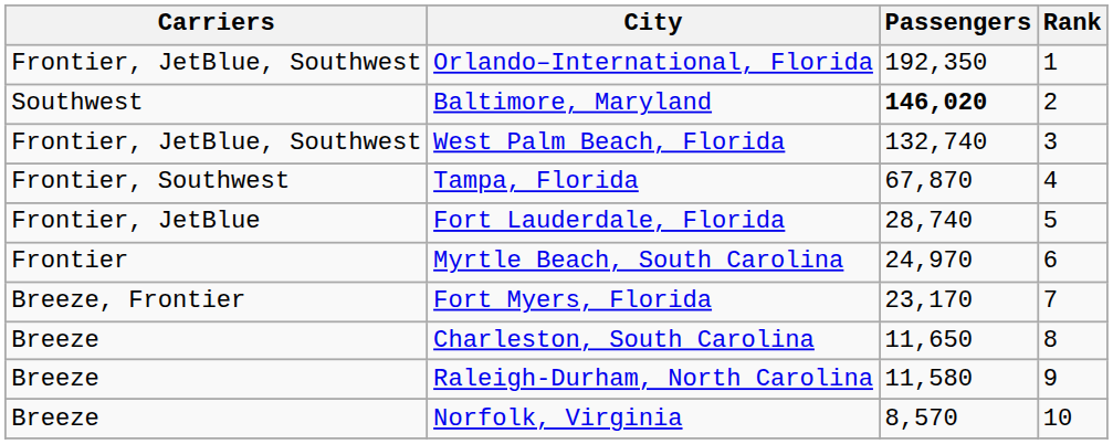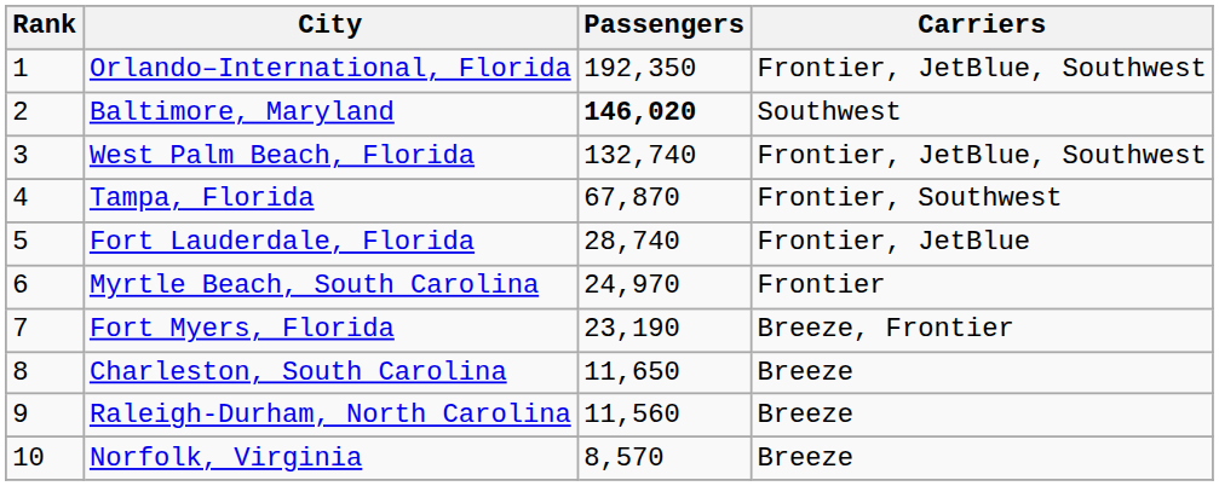 <table class="wikitable sortable" style="font-size: 95%" width="align=">
 <tr>
-<th>Carriers</th>
+<th>Rank</th>
 <th>City</th>
 <th>Passengers</th>
-<th>Rank</th>
+<th>Carriers</th>
 </tr>
 <tr>
-<td>Frontier, JetBlue, Southwest</td>
+<td>1</td>
 <td> <a href='#'>Orlando–International, Florida</a></td>
 <td>192,350</td>
-<td>1</td>
+<td>Frontier, JetBlue, Southwest</td>
 </tr>
 <tr>
-<td>Southwest</td>
+<td>2</td>
 <td> <a href='#'>Baltimore, Maryland</a></td>
 <td><strong>146,020</strong></td>
-<td>2</td>
+<td>Southwest</td>
 </tr>
 <tr>
-<td>Frontier, JetBlue, Southwest</td>
+<td>3</td>
 <td> <a href='#'>West Palm Beach, Florida</a></td>
 <td>132,740</td>
-<td>3</td>
+<td>Frontier, JetBlue, Southwest</td>
 </tr>
 <tr>
-<td>Frontier, Southwest</td>
+<td>4</td>
 <td> <a href='#'>Tampa, Florida</a></td>
 <td>67,870</td>
-<td>4</td>
+<td>Frontier, Southwest</td>
 </tr>
 <tr>
-<td>Frontier, JetBlue</td>
+<td>5</td>
 <td> <a href='#'>Fort Lauderdale, Florida</a></td>
 <td>28,740</td>
-<td>5</td>
+<td>Frontier, JetBlue</td>
 </tr>
 <tr>
-<td>Frontier</td>
+<td>6</td>
 <td> <a href='#'>Myrtle Beach, South Carolina</a></td>
 <td>24,970</td>
-<td>6</td>
+<td>Frontier</td>
 </tr>
 <tr>
+<td>7</td>
+<td> <a href='#'>Fort Myers, Florida</a></td>
+<td>23,190</td>
 <td>Breeze, Frontier</td>
-<td> <a href='#'>Fort Myers, Florida</a></td>
-<td>23,170</td>
-<td>7</td>
 </tr>
 <tr>
-<td>Breeze</td>
+<td>8</td>
 <td> <a href='#'>Charleston, South Carolina</a></td>
 <td>11,650</td>
-<td>8</td>
+<td>Breeze</td>
 </tr>
 <tr>
+<td>9</td>
+<td> <a href='#'>Raleigh-Durham, North Carolina</a></td>
+<td>11,560</td>
 <td>Breeze</td>
-<td> <a href='#'>Raleigh-Durham, North Carolina</a></td>
-<td>11,580</td>
-<td>9</td>
 </tr>
 <tr>
-<td>Breeze</td>
+<td>10</td>
 <td> <a href='#'>Norfolk, Virginia</a></td>
 <td>8,570</td>
-<td>10</td>
+<td>Breeze</td>
 </tr>
 </table>
